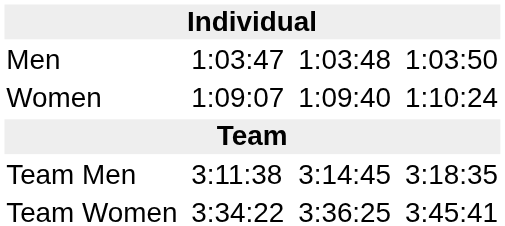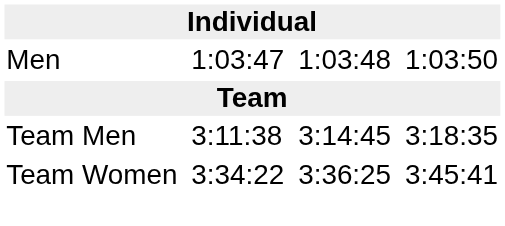 <table>
 <tr>
 <td colspan=7 bgcolor=#eeeeee style=text-align:center;><strong>Individual</strong></td>
 </tr>
 <tr>
 <td>Men</td>
 <td></td>
 <td>1:03:47</td>
 <td></td>
 <td>1:03:48</td>
 <td></td>
 <td>1:03:50</td>
-</tr>
-<tr>
-<td>Women</td>
-<td></td>
-<td>1:09:07</td>
-<td></td>
-<td>1:09:40</td>
-<td></td>
-<td>1:10:24</td>
 </tr>
 <tr>
 <td colspan=7 bgcolor=#eeeeee style=text-align:center;><strong>Team</strong></td>
 </tr>
 <tr>
 <td>Team Men</td>
 <td></td>
 <td>3:11:38</td>
 <td></td>
 <td>3:14:45</td>
 <td></td>
 <td>3:18:35</td>
 </tr>
 <tr>
 <td>Team Women</td>
 <td></td>
 <td>3:34:22</td>
 <td></td>
 <td>3:36:25</td>
 <td></td>
 <td>3:45:41</td>
 </tr>
 </table>
